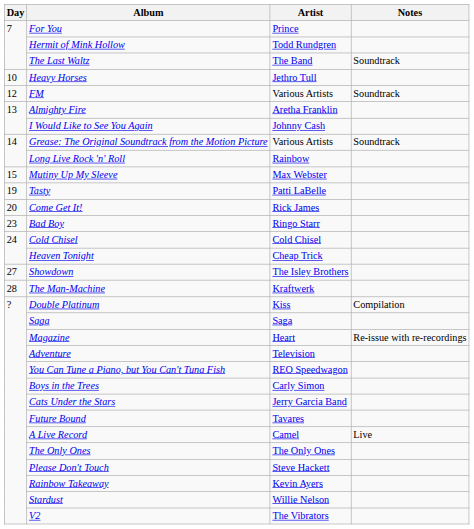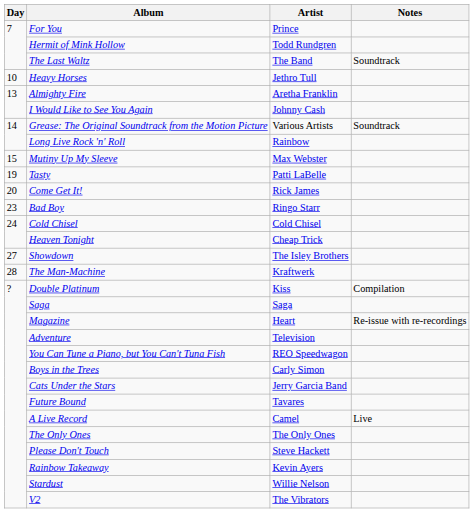 <table class="wikitable">
 <tr>
 <th>Day</th>
 <th>Album</th>
 <th>Artist</th>
 <th>Notes</th>
 </tr>
 <tr>
 <td rowspan="3" valign="top">7</td>
 <td><em><a href='#'>For You</a></em></td>
 <td><a href='#'>Prince</a></td>
 <td></td>
 </tr>
 <tr>
 <td><em><a href='#'>Hermit of Mink Hollow</a></em></td>
 <td><a href='#'>Todd Rundgren</a></td>
 <td></td>
 </tr>
 <tr>
 <td><em><a href='#'>The Last Waltz</a></em></td>
 <td><a href='#'>The Band</a></td>
 <td>Soundtrack</td>
 </tr>
 <tr>
 <td valign="top">10</td>
 <td><em><a href='#'>Heavy Horses</a></em></td>
 <td><a href='#'>Jethro Tull</a></td>
 <td></td>
-</tr>
-<tr>
-<td valign="top">12</td>
-<td><em><a href='#'>FM</a></em></td>
-<td>Various Artists</td>
-<td>Soundtrack</td>
 </tr>
 <tr>
 <td rowspan="2" valign="top">13</td>
 <td><em><a href='#'>Almighty Fire</a></em></td>
 <td><a href='#'>Aretha Franklin</a></td>
 <td></td>
 </tr>
 <tr>
 <td><em><a href='#'>I Would Like to See You Again</a></em></td>
 <td><a href='#'>Johnny Cash</a></td>
 <td></td>
 </tr>
 <tr>
 <td rowspan="2" valign="top">14</td>
 <td><em><a href='#'>Grease: The Original Soundtrack from the Motion Picture</a></em></td>
 <td>Various Artists</td>
 <td>Soundtrack</td>
 </tr>
 <tr>
 <td><em><a href='#'>Long Live Rock 'n' Roll</a></em></td>
 <td><a href='#'>Rainbow</a></td>
 <td></td>
 </tr>
 <tr>
 <td valign="top">15</td>
 <td><em><a href='#'>Mutiny Up My Sleeve</a></em></td>
 <td><a href='#'>Max Webster</a></td>
 <td></td>
 </tr>
 <tr>
 <td valign="top">19</td>
 <td><em><a href='#'>Tasty</a></em></td>
 <td><a href='#'>Patti LaBelle</a></td>
 <td></td>
 </tr>
 <tr>
 <td valign="top">20</td>
 <td><em><a href='#'>Come Get It!</a></em></td>
 <td><a href='#'>Rick James</a></td>
 <td></td>
 </tr>
 <tr>
 <td valign="top">23</td>
 <td><em><a href='#'>Bad Boy</a></em></td>
 <td><a href='#'>Ringo Starr</a></td>
 <td></td>
 </tr>
 <tr>
 <td rowspan="2" valign="top">24</td>
 <td><em><a href='#'>Cold Chisel</a></em></td>
 <td><a href='#'>Cold Chisel</a></td>
 <td></td>
 </tr>
 <tr>
 <td><em><a href='#'>Heaven Tonight</a></em></td>
 <td><a href='#'>Cheap Trick</a></td>
 <td></td>
 </tr>
 <tr>
 <td valign="top">27</td>
 <td><em><a href='#'>Showdown</a></em></td>
 <td><a href='#'>The Isley Brothers</a></td>
 <td></td>
 </tr>
 <tr>
 <td valign="top">28</td>
 <td><em><a href='#'>The Man-Machine</a></em></td>
 <td><a href='#'>Kraftwerk</a></td>
 <td></td>
 </tr>
 <tr>
 <td rowspan="16" valign="top">?</td>
 <td><em><a href='#'>Double Platinum</a></em></td>
 <td><a href='#'>Kiss</a></td>
 <td>Compilation</td>
 </tr>
 <tr>
 <td><em><a href='#'>Saga</a></em></td>
 <td><a href='#'>Saga</a></td>
 <td></td>
 </tr>
 <tr>
 <td><em><a href='#'>Magazine</a></em></td>
 <td><a href='#'>Heart</a></td>
 <td>Re-issue with re-recordings</td>
 </tr>
 <tr>
 <td><em><a href='#'>Adventure</a></em></td>
 <td><a href='#'>Television</a></td>
 <td></td>
 </tr>
 <tr>
 <td><em><a href='#'>You Can Tune a Piano, but You Can't Tuna Fish</a></em></td>
 <td><a href='#'>REO Speedwagon</a></td>
 <td></td>
 </tr>
 <tr>
 <td><em><a href='#'>Boys in the Trees</a></em></td>
 <td><a href='#'>Carly Simon</a></td>
 <td></td>
 </tr>
 <tr>
 <td><em><a href='#'>Cats Under the Stars</a></em></td>
 <td><a href='#'>Jerry Garcia Band</a></td>
 <td></td>
 </tr>
 <tr>
 <td><em><a href='#'>Future Bound</a></em></td>
 <td><a href='#'>Tavares</a></td>
 <td></td>
 </tr>
 <tr>
 <td><em><a href='#'>A Live Record</a></em></td>
 <td><a href='#'>Camel</a></td>
 <td>Live</td>
 </tr>
 <tr>
 <td><em><a href='#'>The Only Ones</a></em></td>
 <td><a href='#'>The Only Ones</a></td>
 <td></td>
 </tr>
 <tr>
 <td><em><a href='#'>Please Don't Touch</a></em></td>
 <td><a href='#'>Steve Hackett</a></td>
 <td></td>
 </tr>
 <tr>
 <td><em><a href='#'>Rainbow Takeaway</a></em></td>
 <td><a href='#'>Kevin Ayers</a></td>
 <td></td>
 </tr>
 <tr>
 <td><em><a href='#'>Stardust</a></em></td>
 <td><a href='#'>Willie Nelson</a></td>
 <td></td>
 </tr>
 <tr>
 <td><em><a href='#'>V2</a></em></td>
 <td><a href='#'>The Vibrators</a></td>
 <td></td>
 </tr>
 </table>
